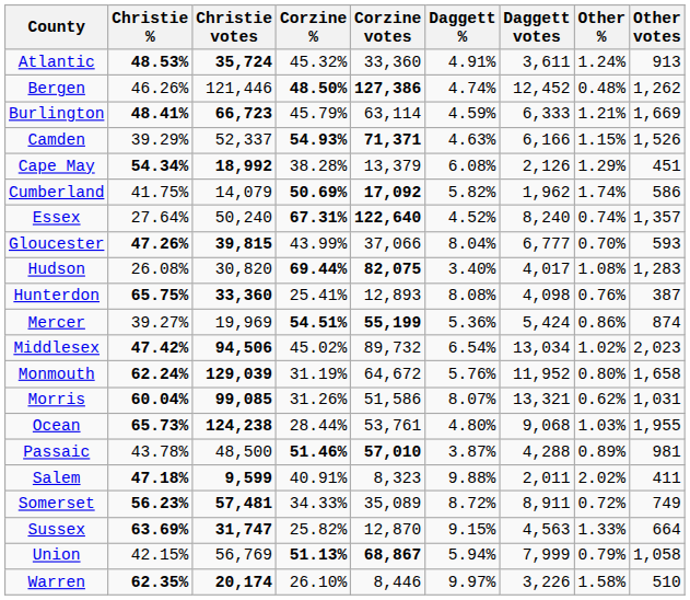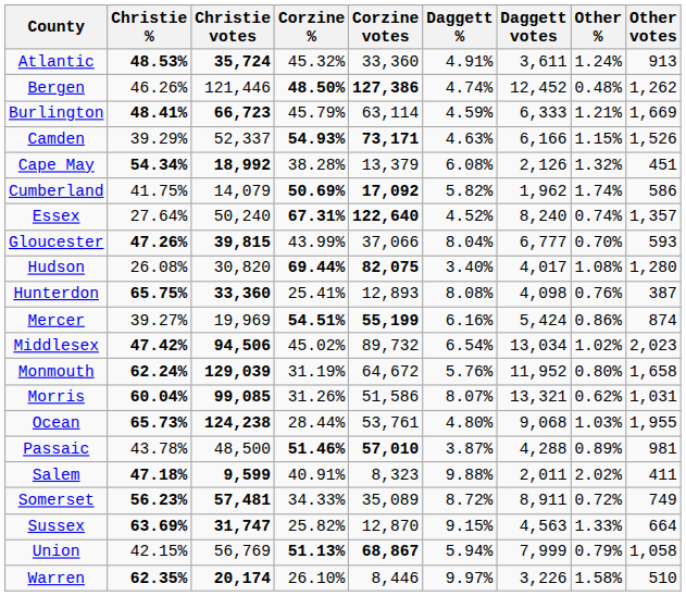 <table class="wikitable sortable" style="width:75%; text-align:right;">
 <tr>
 <th>County</th>
 <th>Christie %</th>
 <th>Christie votes</th>
 <th>Corzine %</th>
 <th>Corzine votes</th>
 <th>Daggett %</th>
 <th>Daggett votes</th>
 <th>Other %</th>
 <th>Other votes</th>
 </tr>
 <tr>
 <td align="center" ><a href='#'>Atlantic</a></td>
 <td><strong>48.53%</strong></td>
 <td><strong>35,724</strong></td>
 <td>45.32%</td>
 <td>33,360</td>
 <td>4.91%</td>
 <td>3,611</td>
 <td>1.24%</td>
 <td>913</td>
 </tr>
 <tr>
 <td align="center" ><a href='#'>Bergen</a></td>
 <td>46.26%</td>
 <td>121,446</td>
 <td><strong>48.50%</strong></td>
 <td><strong>127,386</strong></td>
 <td>4.74%</td>
 <td>12,452</td>
 <td>0.48%</td>
 <td>1,262</td>
 </tr>
 <tr>
 <td align="center" ><a href='#'>Burlington</a></td>
 <td><strong>48.41%</strong></td>
 <td><strong>66,723</strong></td>
 <td>45.79%</td>
 <td>63,114</td>
 <td>4.59%</td>
 <td>6,333</td>
 <td>1.21%</td>
 <td>1,669</td>
 </tr>
 <tr>
 <td align="center" ><a href='#'>Camden</a></td>
 <td>39.29%</td>
 <td>52,337</td>
 <td><strong>54.93%</strong></td>
-<td><strong>71,371</strong></td>
+<td><strong>73,171</strong></td>
 <td>4.63%</td>
 <td>6,166</td>
 <td>1.15%</td>
 <td>1,526</td>
 </tr>
 <tr>
 <td align="center" ><a href='#'>Cape May</a></td>
 <td><strong>54.34%</strong></td>
 <td><strong>18,992</strong></td>
 <td>38.28%</td>
 <td>13,379</td>
 <td>6.08%</td>
 <td>2,126</td>
-<td>1.29%</td>
+<td>1.32%</td>
 <td>451</td>
 </tr>
 <tr>
 <td align="center" ><a href='#'>Cumberland</a></td>
 <td>41.75%</td>
 <td>14,079</td>
 <td><strong>50.69%</strong></td>
 <td><strong>17,092</strong></td>
 <td>5.82%</td>
 <td>1,962</td>
 <td>1.74%</td>
 <td>586</td>
 </tr>
 <tr>
 <td align="center" ><a href='#'>Essex</a></td>
 <td>27.64%</td>
 <td>50,240</td>
 <td><strong>67.31%</strong></td>
 <td><strong>122,640</strong></td>
 <td>4.52%</td>
 <td>8,240</td>
 <td>0.74%</td>
 <td>1,357</td>
 </tr>
 <tr>
 <td align="center" ><a href='#'>Gloucester</a></td>
 <td><strong>47.26%</strong></td>
 <td><strong>39,815</strong></td>
 <td>43.99%</td>
 <td>37,066</td>
 <td>8.04%</td>
 <td>6,777</td>
 <td>0.70%</td>
 <td>593</td>
 </tr>
 <tr>
 <td align="center" ><a href='#'>Hudson</a></td>
 <td>26.08%</td>
 <td>30,820</td>
 <td><strong>69.44%</strong></td>
 <td><strong>82,075</strong></td>
 <td>3.40%</td>
 <td>4,017</td>
 <td>1.08%</td>
-<td>1,283</td>
+<td>1,280</td>
 </tr>
 <tr>
 <td align="center" ><a href='#'>Hunterdon</a></td>
 <td><strong>65.75%</strong></td>
 <td><strong>33,360</strong></td>
 <td>25.41%</td>
 <td>12,893</td>
 <td>8.08%</td>
 <td>4,098</td>
 <td>0.76%</td>
 <td>387</td>
 </tr>
 <tr>
 <td align="center" ><a href='#'>Mercer</a></td>
 <td>39.27%</td>
 <td>19,969</td>
 <td><strong>54.51%</strong></td>
 <td><strong>55,199</strong></td>
-<td>5.36%</td>
+<td>6.16%</td>
 <td>5,424</td>
 <td>0.86%</td>
 <td>874</td>
 </tr>
 <tr>
 <td align="center" ><a href='#'>Middlesex</a></td>
 <td><strong>47.42%</strong></td>
 <td><strong>94,506</strong></td>
 <td>45.02%</td>
 <td>89,732</td>
 <td>6.54%</td>
 <td>13,034</td>
 <td>1.02%</td>
 <td>2,023</td>
 </tr>
 <tr>
 <td align="center" ><a href='#'>Monmouth</a></td>
 <td><strong>62.24%</strong></td>
 <td><strong>129,039</strong></td>
 <td>31.19%</td>
 <td>64,672</td>
 <td>5.76%</td>
 <td>11,952</td>
 <td>0.80%</td>
 <td>1,658</td>
 </tr>
 <tr>
 <td align="center" ><a href='#'>Morris</a></td>
 <td><strong>60.04%</strong></td>
 <td><strong>99,085</strong></td>
 <td>31.26%</td>
 <td>51,586</td>
 <td>8.07%</td>
 <td>13,321</td>
 <td>0.62%</td>
 <td>1,031</td>
 </tr>
 <tr>
 <td align="center" ><a href='#'>Ocean</a></td>
 <td><strong>65.73%</strong></td>
 <td><strong>124,238</strong></td>
 <td>28.44%</td>
 <td>53,761</td>
 <td>4.80%</td>
 <td>9,068</td>
 <td>1.03%</td>
 <td>1,955</td>
 </tr>
 <tr>
 <td align="center" ><a href='#'>Passaic</a></td>
 <td>43.78%</td>
 <td>48,500</td>
 <td><strong>51.46%</strong></td>
 <td><strong>57,010</strong></td>
 <td>3.87%</td>
 <td>4,288</td>
 <td>0.89%</td>
 <td>981</td>
 </tr>
 <tr>
 <td align="center" ><a href='#'>Salem</a></td>
 <td><strong>47.18%</strong></td>
 <td><strong>9,599</strong></td>
 <td>40.91%</td>
 <td>8,323</td>
 <td>9.88%</td>
 <td>2,011</td>
 <td>2.02%</td>
 <td>411</td>
 </tr>
 <tr>
 <td align="center" ><a href='#'>Somerset</a></td>
 <td><strong>56.23%</strong></td>
 <td><strong>57,481</strong></td>
 <td>34.33%</td>
 <td>35,089</td>
 <td>8.72%</td>
 <td>8,911</td>
 <td>0.72%</td>
 <td>749</td>
 </tr>
 <tr>
 <td align="center" ><a href='#'>Sussex</a></td>
 <td><strong>63.69%</strong></td>
 <td><strong>31,747</strong></td>
 <td>25.82%</td>
 <td>12,870</td>
 <td>9.15%</td>
 <td>4,563</td>
 <td>1.33%</td>
 <td>664</td>
 </tr>
 <tr>
 <td align="center" ><a href='#'>Union</a></td>
 <td>42.15%</td>
 <td>56,769</td>
 <td><strong>51.13%</strong></td>
 <td><strong>68,867</strong></td>
 <td>5.94%</td>
 <td>7,999</td>
 <td>0.79%</td>
 <td>1,058</td>
 </tr>
 <tr>
 <td align="center" ><a href='#'>Warren</a></td>
 <td><strong>62.35%</strong></td>
 <td><strong>20,174</strong></td>
 <td>26.10%</td>
 <td>8,446</td>
 <td>9.97%</td>
 <td>3,226</td>
 <td>1.58%</td>
 <td>510</td>
 </tr>
 </table>
